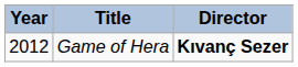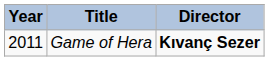 <table class="wikitable">
 <tr>
 <th style="background: #B0C4DE;">Year</th>
 <th style="background: #B0C4DE;">Title</th>
 <th style="background: #B0C4DE;">Director</th>
 </tr>
 <tr>
-<td>2012</td>
+<td>2011</td>
 <td><em>Game of Hera</em></td>
 <td><strong>Kıvanç Sezer</strong></td>
 </tr>
 </table>
